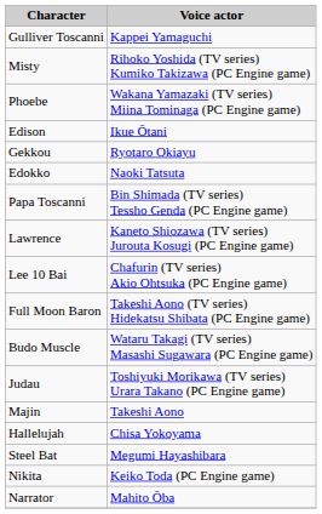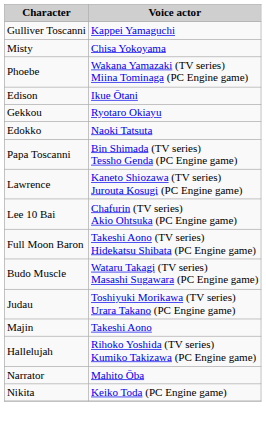 <table class="wikitable">
 <tr style="background-color:#CFCFCF; text-align: center; font-weight: Bold">
 <td>Character</td>
 <td>Voice actor</td>
 </tr>
 <tr>
 <td>Gulliver Toscanni</td>
 <td><a href='#'>Kappei Yamaguchi</a></td>
 </tr>
 <tr>
 <td>Misty</td>
-<td><a href='#'>Rihoko Yoshida</a> (TV series) <br> <a href='#'>Kumiko Takizawa</a> (PC Engine game)</td>
+<td><a href='#'>Chisa Yokoyama</a></td>
 </tr>
 <tr>
 <td>Phoebe</td>
 <td><a href='#'>Wakana Yamazaki</a> (TV series) <br> <a href='#'>Miina Tominaga</a> (PC Engine game)</td>
 </tr>
 <tr>
 <td>Edison</td>
 <td><a href='#'>Ikue Ōtani</a></td>
 </tr>
 <tr>
 <td>Gekkou</td>
 <td><a href='#'>Ryotaro Okiayu</a></td>
 </tr>
 <tr>
 <td>Edokko</td>
 <td><a href='#'>Naoki Tatsuta</a></td>
 </tr>
 <tr>
 <td>Papa Toscanni</td>
 <td><a href='#'>Bin Shimada</a> (TV series) <br> <a href='#'>Tessho Genda</a> (PC Engine game)</td>
 </tr>
 <tr>
 <td>Lawrence</td>
 <td><a href='#'>Kaneto Shiozawa</a> (TV series) <br> <a href='#'>Jurouta Kosugi</a> (PC Engine game)</td>
 </tr>
 <tr>
 <td>Lee 10 Bai</td>
 <td><a href='#'>Chafurin</a> (TV series) <br> <a href='#'>Akio Ohtsuka</a> (PC Engine game)</td>
 </tr>
 <tr>
 <td>Full Moon Baron</td>
 <td><a href='#'>Takeshi Aono</a> (TV series) <br> <a href='#'>Hidekatsu Shibata</a> (PC Engine game)</td>
 </tr>
 <tr>
 <td>Budo Muscle</td>
 <td><a href='#'>Wataru Takagi</a> (TV series) <br> <a href='#'>Masashi Sugawara</a> (PC Engine game)</td>
 </tr>
 <tr>
 <td>Judau</td>
 <td><a href='#'>Toshiyuki Morikawa</a> (TV series) <br> <a href='#'>Urara Takano</a> (PC Engine game)</td>
 </tr>
 <tr>
 <td>Majin</td>
 <td><a href='#'>Takeshi Aono</a></td>
 </tr>
 <tr>
 <td>Hallelujah</td>
-<td><a href='#'>Chisa Yokoyama</a></td>
+<td><a href='#'>Rihoko Yoshida</a> (TV series) <br> <a href='#'>Kumiko Takizawa</a> (PC Engine game)</td>
 </tr>
 <tr>
-<td>Steel Bat</td>
-<td><a href='#'>Megumi Hayashibara</a></td>
+<td>Narrator</td>
+<td><a href='#'>Mahito Ōba</a></td>
 </tr>
 <tr>
 <td>Nikita</td>
 <td><a href='#'>Keiko Toda</a> (PC Engine game)</td>
 </tr>
 <tr>
-<td>Narrator</td>
-<td><a href='#'>Mahito Ōba</a></td>
-</tr>
-<tr>
 </tr>
 </table>
